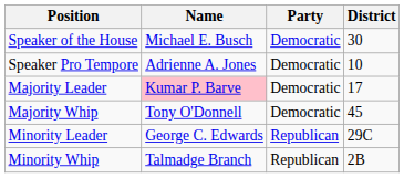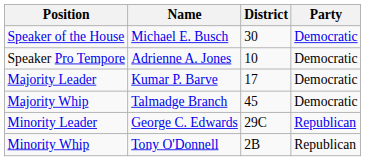 <table class="wikitable">
 <tr>
 <th>Position</th>
 <th>Name</th>
+<th>District</th>
 <th>Party</th>
-<th>District</th>
 </tr>
 <tr>
 <td><a href='#'>Speaker of the House</a></td>
 <td><a href='#'>Michael E. Busch</a></td>
+<td>30</td>
 <td><a href='#'>Democratic</a></td>
-<td>30</td>
 </tr>
 <tr>
 <td>Speaker <a href='#'>Pro Tempore</a></td>
 <td><a href='#'>Adrienne A. Jones</a></td>
+<td>10</td>
 <td>Democratic</td>
-<td>10</td>
 </tr>
 <tr>
 <td><a href='#'>Majority Leader</a></td>
-<td style="background: pink;"><a href='#'>Kumar P. Barve</a></td>
+<td><a href='#'>Kumar P. Barve</a></td>
+<td>17</td>
 <td>Democratic</td>
-<td>17</td>
 </tr>
 <tr>
 <td><a href='#'>Majority Whip</a></td>
-<td><a href='#'>Tony O'Donnell</a></td>
+<td><a href='#'>Talmadge Branch</a></td>
+<td>45</td>
 <td>Democratic</td>
-<td>45</td>
 </tr>
 <tr>
 <td><a href='#'>Minority Leader</a></td>
 <td><a href='#'>George C. Edwards</a></td>
+<td>29C</td>
 <td><a href='#'>Republican</a></td>
-<td>29C</td>
 </tr>
 <tr>
 <td><a href='#'>Minority Whip</a></td>
-<td><a href='#'>Talmadge Branch</a></td>
+<td><a href='#'>Tony O'Donnell</a></td>
+<td>2B</td>
 <td>Republican</td>
-<td>2B</td>
 </tr>
 </table>
